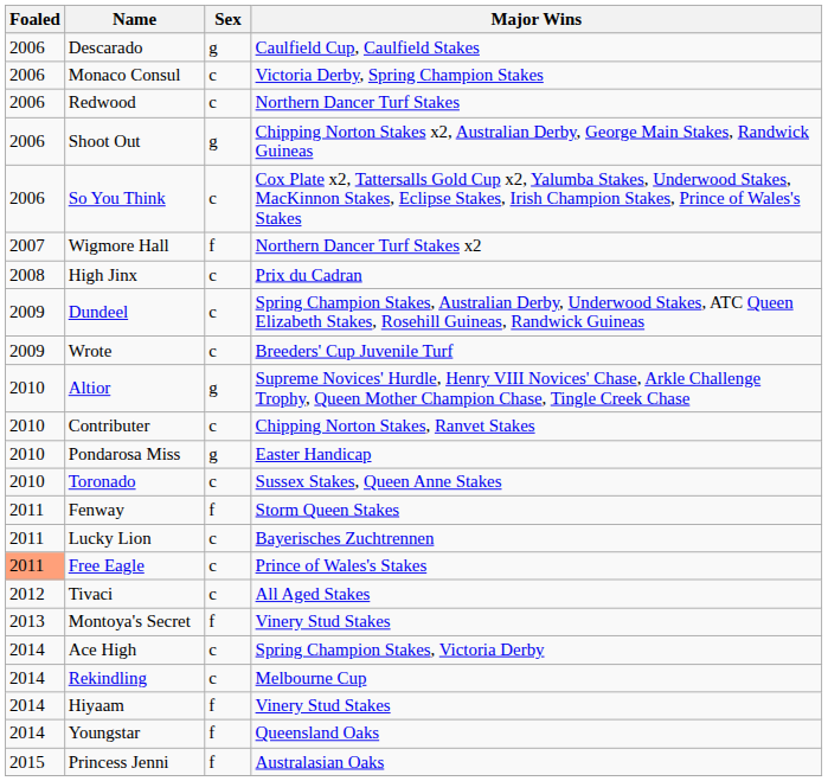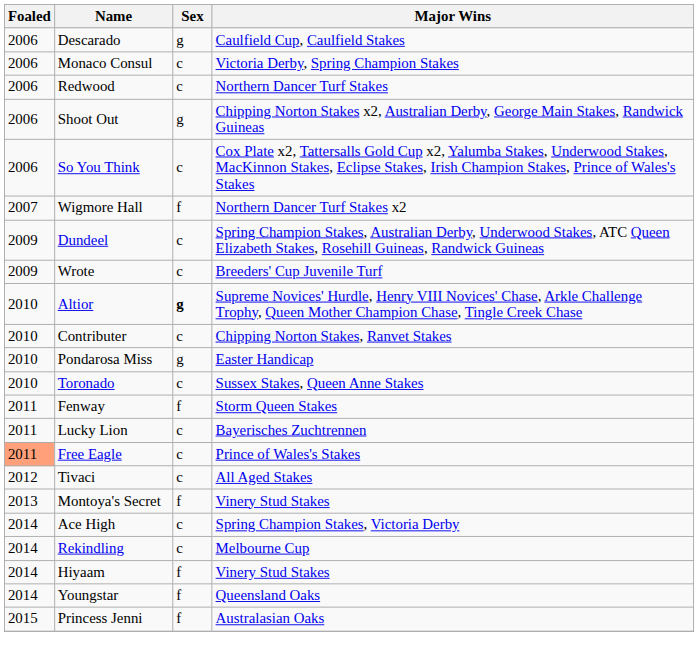 <table class="wikitable sortable">
 <tr style="background:silver; color:black">
 <th width="35px"><strong>Foaled</strong></th>
 <th width="120px"><strong>Name</strong></th>
 <th width="35px"><strong>Sex</strong></th>
 <th width="510px"><strong>Major Wins</strong></th>
 </tr>
 <tr>
 <td>2006</td>
 <td>Descarado</td>
 <td>g</td>
 <td><a href='#'>Caulfield Cup</a>, <a href='#'>Caulfield Stakes</a></td>
 </tr>
 <tr>
 <td>2006</td>
 <td>Monaco Consul</td>
 <td>c</td>
 <td><a href='#'>Victoria Derby</a>, <a href='#'>Spring Champion Stakes</a></td>
 </tr>
 <tr>
 <td>2006</td>
 <td>Redwood</td>
 <td>c</td>
 <td><a href='#'>Northern Dancer Turf Stakes</a></td>
 </tr>
 <tr>
 <td>2006</td>
 <td>Shoot Out</td>
 <td>g</td>
 <td><a href='#'>Chipping Norton Stakes</a> x2, <a href='#'>Australian Derby</a>, <a href='#'>George Main Stakes</a>, <a href='#'>Randwick Guineas</a></td>
 </tr>
 <tr>
 <td>2006</td>
 <td><a href='#'>So You Think</a></td>
 <td>c</td>
 <td><a href='#'>Cox Plate</a> x2, <a href='#'>Tattersalls Gold Cup</a> x2, <a href='#'>Yalumba Stakes</a>, <a href='#'>Underwood Stakes</a>, <a href='#'>MacKinnon Stakes</a>, <a href='#'>Eclipse Stakes</a>, <a href='#'>Irish Champion Stakes</a>, <a href='#'>Prince of Wales's Stakes</a></td>
 </tr>
 <tr>
 <td>2007</td>
 <td>Wigmore Hall</td>
 <td>f</td>
 <td><a href='#'>Northern Dancer Turf Stakes</a> x2</td>
 </tr>
 <tr>
-<td>2008</td>
-<td>High Jinx</td>
-<td>c</td>
-<td><a href='#'>Prix du Cadran</a></td>
-</tr>
-<tr>
 <td>2009</td>
 <td><a href='#'>Dundeel</a></td>
 <td>c</td>
 <td><a href='#'>Spring Champion Stakes</a>, <a href='#'>Australian Derby</a>, <a href='#'>Underwood Stakes</a>, ATC <a href='#'>Queen Elizabeth Stakes</a>, <a href='#'>Rosehill Guineas</a>, <a href='#'>Randwick Guineas</a></td>
 </tr>
 <tr>
 <td>2009</td>
 <td>Wrote</td>
 <td>c</td>
 <td><a href='#'>Breeders' Cup Juvenile Turf</a></td>
 </tr>
 <tr>
 <td>2010</td>
 <td><a href='#'>Altior</a></td>
-<td>g</td>
+<td><strong>g</strong></td>
 <td><a href='#'>Supreme Novices' Hurdle</a>, <a href='#'>Henry VIII Novices' Chase</a>, <a href='#'>Arkle Challenge Trophy</a>, <a href='#'>Queen Mother Champion Chase</a>, <a href='#'>Tingle Creek Chase</a></td>
 </tr>
 <tr>
 <td>2010</td>
 <td>Contributer</td>
 <td>c</td>
 <td><a href='#'>Chipping Norton Stakes</a>, <a href='#'>Ranvet Stakes</a></td>
 </tr>
 <tr>
 <td>2010</td>
 <td>Pondarosa Miss</td>
 <td>g</td>
 <td><a href='#'>Easter Handicap</a></td>
 </tr>
 <tr>
 <td>2010</td>
 <td><a href='#'>Toronado</a></td>
 <td>c</td>
 <td><a href='#'>Sussex Stakes</a>, <a href='#'>Queen Anne Stakes</a></td>
 </tr>
 <tr>
 <td>2011</td>
 <td>Fenway</td>
 <td>f</td>
 <td><a href='#'>Storm Queen Stakes</a></td>
 </tr>
 <tr>
 <td>2011</td>
 <td>Lucky Lion</td>
 <td>c</td>
 <td><a href='#'>Bayerisches Zuchtrennen</a></td>
 </tr>
 <tr>
 <td style="background: lightsalmon;">2011</td>
 <td><a href='#'>Free Eagle</a></td>
 <td>c</td>
 <td><a href='#'>Prince of Wales's Stakes</a></td>
 </tr>
 <tr>
 <td>2012</td>
 <td>Tivaci</td>
 <td>c</td>
 <td><a href='#'>All Aged Stakes</a></td>
 </tr>
 <tr>
 <td>2013</td>
 <td>Montoya's Secret</td>
 <td>f</td>
 <td><a href='#'>Vinery Stud Stakes</a></td>
 </tr>
 <tr>
 <td>2014</td>
 <td>Ace High</td>
 <td>c</td>
 <td><a href='#'>Spring Champion Stakes</a>, <a href='#'>Victoria Derby</a></td>
 </tr>
 <tr>
 <td>2014</td>
 <td><a href='#'>Rekindling</a></td>
 <td>c</td>
 <td><a href='#'>Melbourne Cup</a></td>
 </tr>
 <tr>
 <td>2014</td>
 <td>Hiyaam</td>
 <td>f</td>
 <td><a href='#'>Vinery Stud Stakes</a></td>
 </tr>
 <tr>
 <td>2014</td>
 <td>Youngstar</td>
 <td>f</td>
 <td><a href='#'>Queensland Oaks</a></td>
 </tr>
 <tr>
 <td>2015</td>
 <td>Princess Jenni</td>
 <td>f</td>
 <td><a href='#'>Australasian Oaks</a></td>
 </tr>
 <tr>
 </tr>
 </table>
